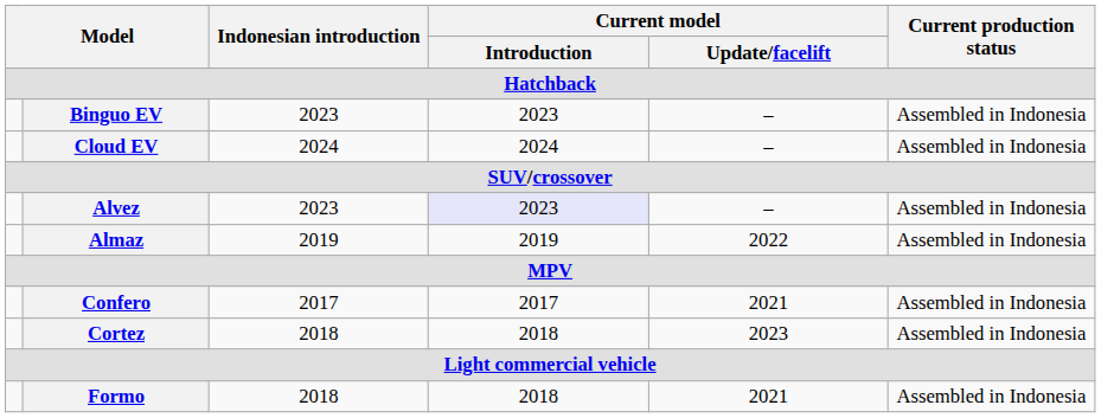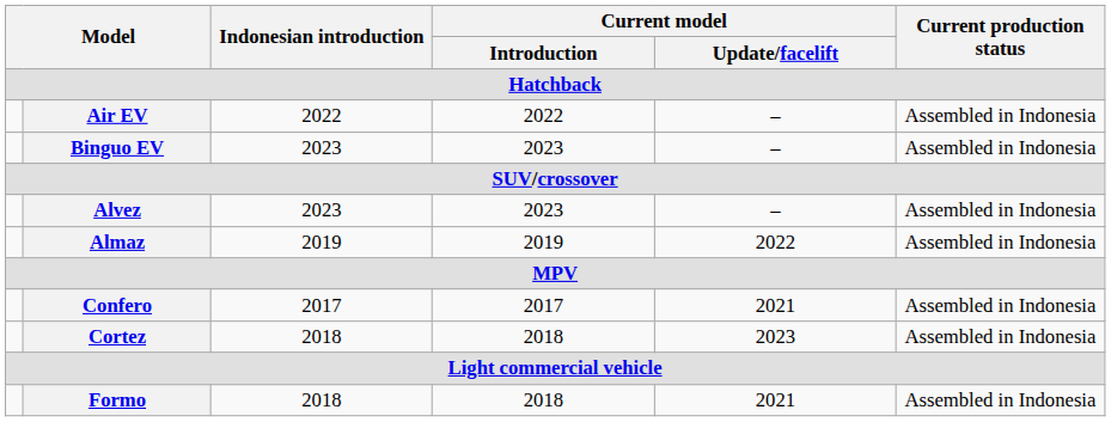 <table class="wikitable" style="text-align: center; width: 70%">
 <tr>
 <th colspan="2" rowspan="2" width="9%">Model</th>
 <th rowspan="2" width="9%">Indonesian introduction</th>
 <th scope="col" colspan=2>Current model</th>
 <th rowspan="2" width="9%">Current production status</th>
 </tr>
 <tr>
 <th width="9%">Introduction</th>
 <th width="9%">Update/<a href='#'>facelift</a></th>
 </tr>
 <tr>
 <td style="background-color:#e0e0e0;" colspan=6><strong><a href='#'>Hatchback</a></strong></td>
 </tr>
 <tr>
 <td></td>
-<th scope="row"><a href='#'>Binguo EV</a></th>
-<td>2023</td>
-<td>2023</td>
+<th scope="row"><a href='#'>Air EV</a></th>
+<td>2022</td>
+<td>2022</td>
 <td>–</td>
 <td>Assembled in Indonesia</td>
 </tr>
 <tr>
 <td></td>
-<th scope="row"><a href='#'>Cloud EV</a></th>
-<td>2024</td>
-<td>2024</td>
+<th scope="row"><a href='#'>Binguo EV</a></th>
+<td>2023</td>
+<td>2023</td>
 <td>–</td>
 <td>Assembled in Indonesia</td>
 </tr>
 <tr>
 <td style="background-color:#e0e0e0;" colspan=6><strong><a href='#'>SUV</a>/<a href='#'>crossover</a></strong></td>
 </tr>
 <tr>
 <td></td>
 <th scope="row"><a href='#'>Alvez</a></th>
 <td>2023</td>
-<td style="background: lavender;">2023</td>
+<td>2023</td>
 <td>–</td>
 <td>Assembled in Indonesia</td>
 </tr>
 <tr>
 <td></td>
 <th scope="row"><a href='#'>Almaz</a></th>
 <td>2019</td>
 <td>2019</td>
 <td>2022</td>
 <td>Assembled in Indonesia</td>
 </tr>
 <tr>
 <td style="background-color:#e0e0e0;" colspan=6><strong><a href='#'>MPV</a></strong></td>
 </tr>
 <tr>
 <td></td>
 <th scope="row"><a href='#'>Confero</a></th>
 <td>2017</td>
 <td>2017</td>
 <td>2021</td>
 <td>Assembled in Indonesia</td>
 </tr>
 <tr>
 <td></td>
 <th scope="row"><a href='#'>Cortez</a></th>
 <td>2018</td>
 <td>2018</td>
 <td>2023</td>
 <td>Assembled in Indonesia</td>
 </tr>
 <tr>
 <td style="background-color:#e0e0e0;" colspan=6><strong><a href='#'>Light commercial vehicle</a></strong></td>
 </tr>
 <tr>
 <td></td>
 <th scope="row"><a href='#'>Formo</a></th>
 <td>2018</td>
 <td>2018</td>
 <td>2021</td>
 <td>Assembled in Indonesia</td>
 </tr>
 </table>
